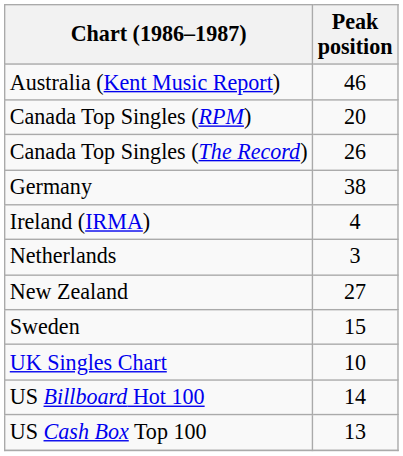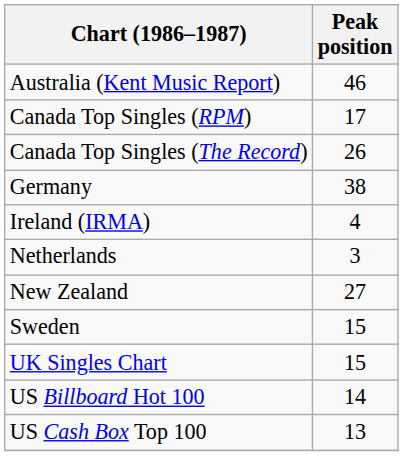 <table class="wikitable sortable">
 <tr>
 <th>Chart (1986–1987)</th>
 <th>Peak<br>position</th>
 </tr>
 <tr>
 <td>Australia (<a href='#'>Kent Music Report</a>)</td>
 <td align="center">46</td>
 </tr>
 <tr>
 <td align="left">Canada Top Singles (<em><a href='#'>RPM</a></em>)</td>
-<td align="center">20</td>
+<td align="center">17</td>
 </tr>
 <tr>
 <td align="left">Canada Top Singles (<em><a href='#'>The Record</a></em>)</td>
 <td align="center">26</td>
 </tr>
 <tr>
 <td>Germany</td>
 <td align="center">38</td>
 </tr>
 <tr>
 <td align="left">Ireland (<a href='#'>IRMA</a>)</td>
 <td align="center">4</td>
 </tr>
 <tr>
 <td>Netherlands</td>
 <td align="center">3</td>
 </tr>
 <tr>
 <td>New Zealand</td>
 <td align="center">27</td>
 </tr>
 <tr>
 <td>Sweden</td>
 <td align="center">15</td>
 </tr>
 <tr>
 <td><a href='#'>UK Singles Chart</a></td>
-<td align="center">10</td>
+<td align="center">15</td>
 </tr>
 <tr>
 <td>US <a href='#'><em>Billboard</em> Hot 100</a></td>
 <td align="center">14</td>
 </tr>
 <tr>
 <td>US <a href='#'><em>Cash Box</em></a> Top 100</td>
 <td align="center">13</td>
 </tr>
 <tr>
 </tr>
 </table>
